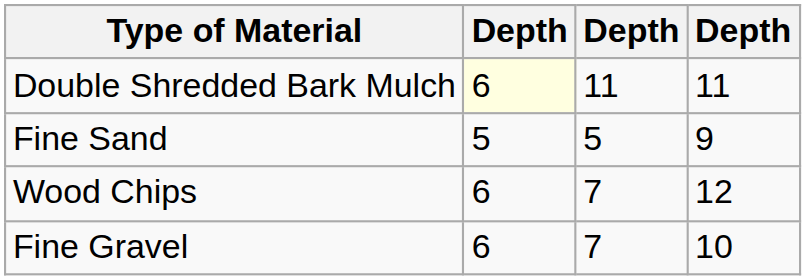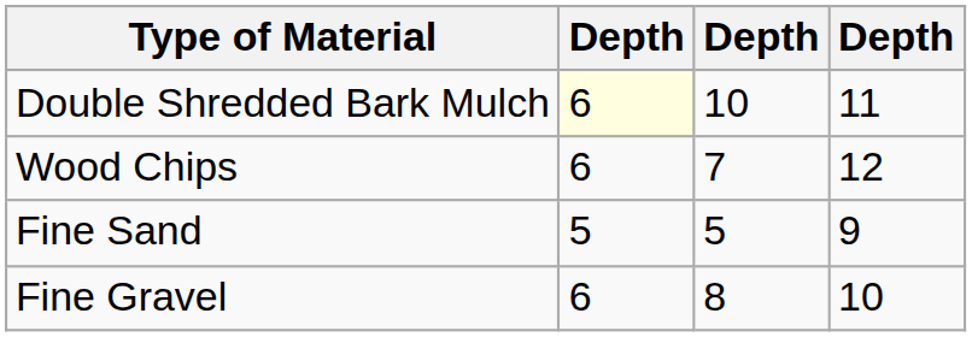 <table class="wikitable">
 <tr>
 <th>Type of Material</th>
 <th> Depth</th>
 <th> Depth</th>
 <th> Depth</th>
 </tr>
 <tr>
 <td>Double Shredded Bark Mulch</td>
 <td style="background: lightyellow;">6</td>
+<td>10</td>
 <td>11</td>
-<td>11</td>
+</tr>
+<tr>
+<td>Wood Chips</td>
+<td>6</td>
+<td>7</td>
+<td>12</td>
 </tr>
 <tr>
 <td>Fine Sand</td>
 <td>5</td>
 <td>5</td>
 <td>9</td>
 </tr>
 <tr>
-<td>Wood Chips</td>
-<td>6</td>
-<td>7</td>
-<td>12</td>
-</tr>
-<tr>
 <td>Fine Gravel</td>
 <td>6</td>
-<td>7</td>
+<td>8</td>
 <td>10</td>
 </tr>
 </table>
